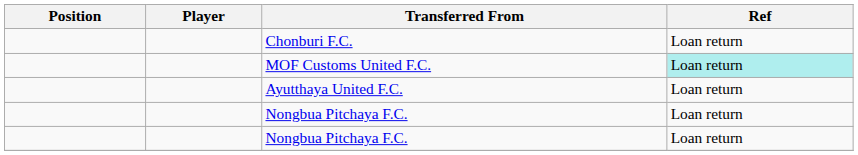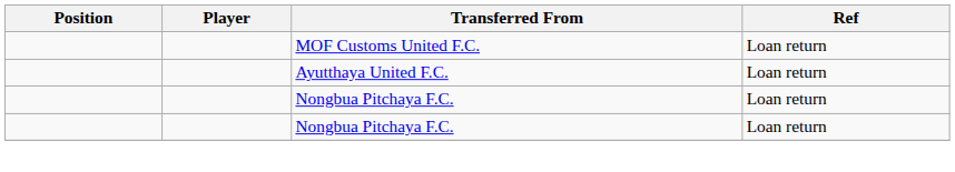 <table class="wikitable sortable" style="width:70%; text-align:center; font-size:100%; text-align:left;">
 <tr>
 <th><strong>Position</strong></th>
 <th><strong>Player</strong></th>
 <th><strong>Transferred From</strong></th>
 <th><strong>Ref</strong></th>
 </tr>
 <tr>
 <td></td>
 <td></td>
-<td> <a href='#'>Chonburi F.C.</a></td>
+<td> <a href='#'>MOF Customs United F.C.</a></td>
 <td>Loan return</td>
-</tr>
-<tr>
-<td></td>
-<td></td>
-<td> <a href='#'>MOF Customs United F.C.</a></td>
-<td style="background: paleturquoise;">Loan return</td>
 </tr>
 <tr>
 <td></td>
 <td></td>
 <td> <a href='#'>Ayutthaya United F.C.</a></td>
 <td>Loan return</td>
 </tr>
 <tr>
 <td></td>
 <td></td>
 <td> <a href='#'>Nongbua Pitchaya F.C.</a></td>
 <td>Loan return</td>
 </tr>
 <tr>
 <td></td>
 <td></td>
 <td> <a href='#'>Nongbua Pitchaya F.C.</a></td>
 <td>Loan return</td>
 </tr>
 <tr>
 </tr>
 </table>
